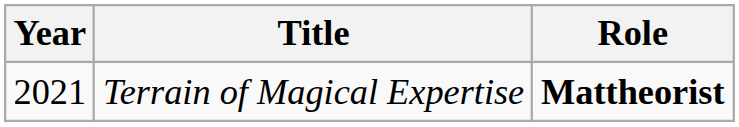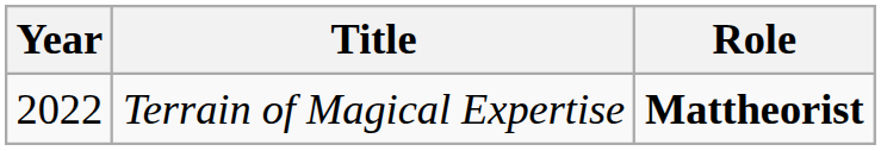 <table class="wikitable">
 <tr>
 <th>Year</th>
 <th>Title</th>
 <th>Role</th>
 </tr>
 <tr>
-<td>2021</td>
+<td>2022</td>
 <td><em>Terrain of Magical Expertise</em></td>
 <td><strong>Mattheorist</strong></td>
 </tr>
 </table>
